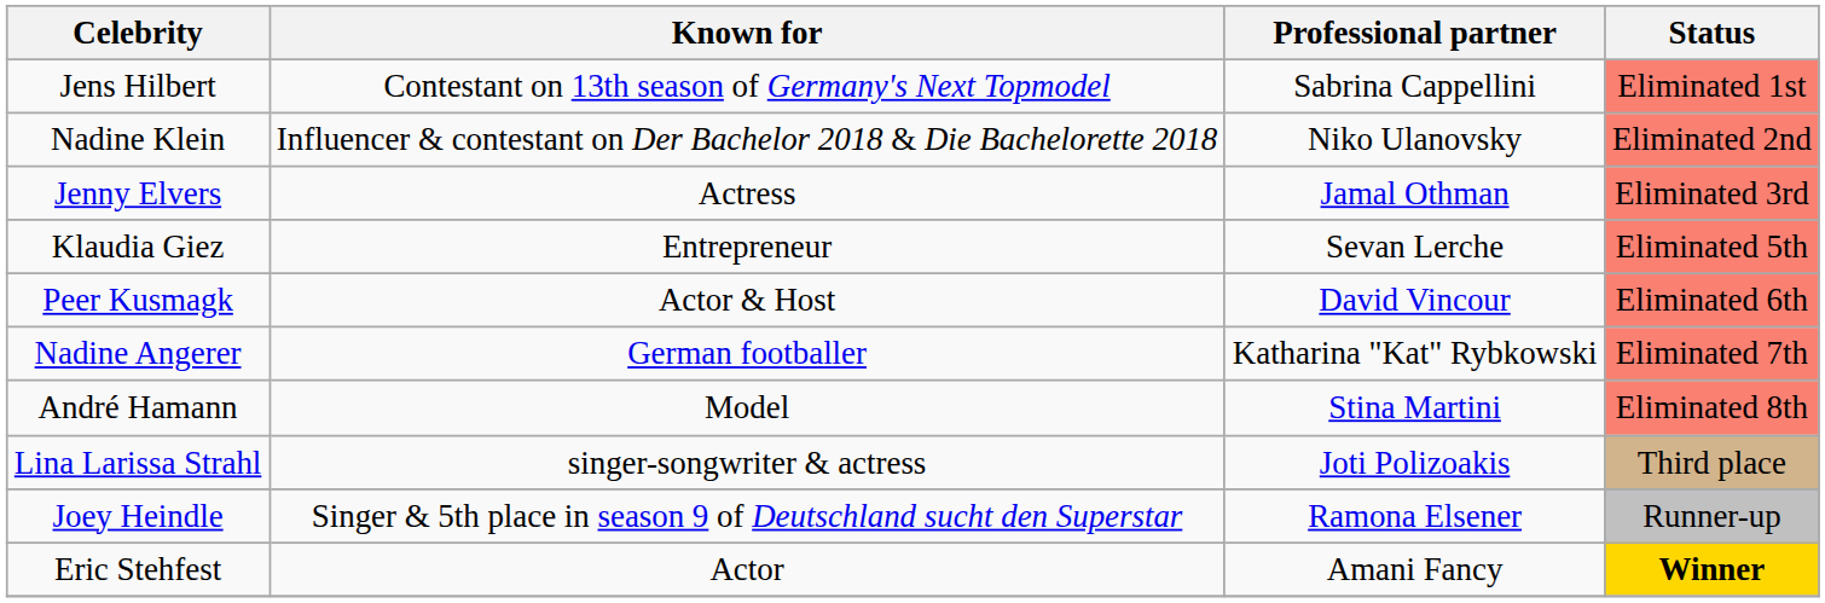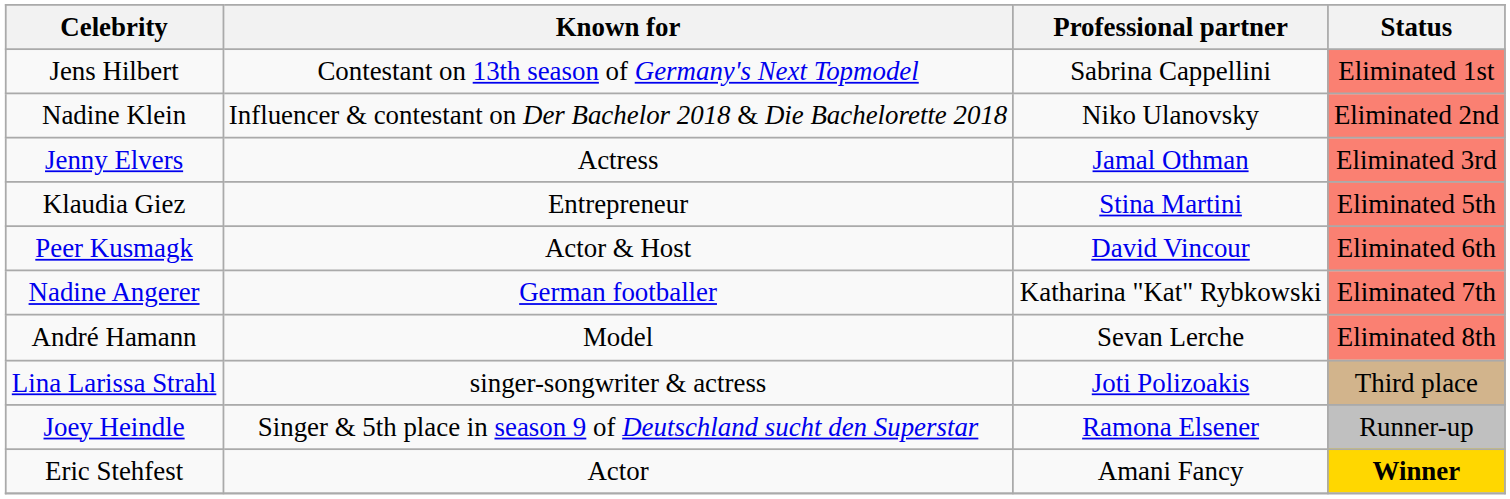 <table class="wikitable sortable" style="margin: auto; text-align:center; font-size:95%;">
 <tr>
 <th>Celebrity</th>
 <th>Known for</th>
 <th>Professional partner</th>
 <th>Status</th>
 </tr>
 <tr>
 <td>Jens Hilbert</td>
 <td>Contestant on <a href='#'>13th season</a> of <em><a href='#'>Germany's Next Topmodel</a></em></td>
 <td>Sabrina Cappellini</td>
 <td style="background:salmon;">Eliminated 1st<br></td>
 </tr>
 <tr>
 <td>Nadine Klein</td>
 <td>Influencer & contestant on <em>Der Bachelor 2018</em> & <em>Die Bachelorette 2018</em></td>
 <td>Niko Ulanovsky</td>
 <td style="background:salmon;">Eliminated 2nd<br></td>
 </tr>
 <tr>
 <td><a href='#'>Jenny Elvers</a></td>
 <td>Actress</td>
 <td><a href='#'>Jamal Othman</a></td>
 <td style="background:salmon;">Eliminated 3rd<br></td>
 </tr>
 <tr>
 <td>Klaudia Giez</td>
 <td>Entrepreneur</td>
-<td>Sevan Lerche</td>
+<td><a href='#'>Stina Martini</a></td>
 <td style="background:salmon;">Eliminated 5th<br></td>
 </tr>
 <tr>
 <td><a href='#'>Peer Kusmagk</a></td>
 <td>Actor & Host</td>
 <td><a href='#'>David Vincour</a></td>
 <td style="background:salmon;">Eliminated 6th<br></td>
 </tr>
 <tr>
 <td><a href='#'>Nadine Angerer</a></td>
 <td><a href='#'>German footballer</a></td>
 <td>Katharina "Kat" Rybkowski</td>
 <td style="background:salmon;">Eliminated 7th<br></td>
 </tr>
 <tr>
 <td>André Hamann</td>
 <td>Model</td>
-<td><a href='#'>Stina Martini</a></td>
+<td>Sevan Lerche</td>
 <td style="background:salmon;">Eliminated 8th<br></td>
 </tr>
 <tr>
 <td><a href='#'>Lina Larissa Strahl</a></td>
 <td>singer-songwriter & actress</td>
 <td><a href='#'>Joti Polizoakis</a></td>
 <td style="background:tan;">Third place<br></td>
 </tr>
 <tr>
 <td><a href='#'>Joey Heindle</a></td>
 <td>Singer & 5th place in <a href='#'>season 9</a> of <em><a href='#'>Deutschland sucht den Superstar</a></em></td>
 <td><a href='#'>Ramona Elsener</a></td>
 <td style=background:silver>Runner-up<br></td>
 </tr>
 <tr>
 <td>Eric Stehfest</td>
 <td>Actor</td>
 <td>Amani Fancy</td>
 <td style=background:gold><strong>Winner</strong><br></td>
 </tr>
 <tr>
 </tr>
 </table>
